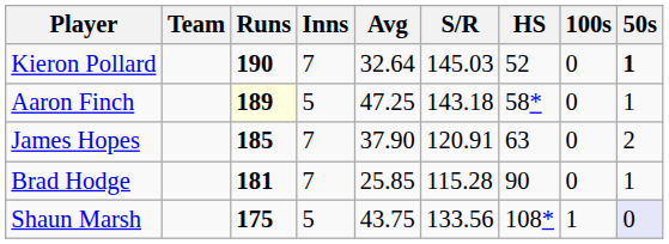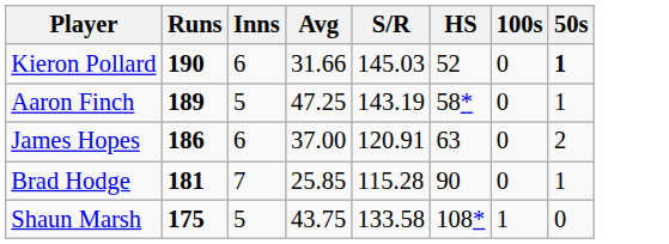 <table class="wikitable">
 <tr>
 <th>Player</th>
-<th>Team</th>
 <th>Runs</th>
 <th>Inns</th>
 <th>Avg</th>
 <th>S/R</th>
 <th>HS</th>
 <th>100s</th>
 <th>50s</th>
 </tr>
 <tr>
 <td><a href='#'>Kieron Pollard</a></td>
-<td></td>
 <td><strong>190</strong></td>
-<td>7</td>
-<td>32.64</td>
+<td>6</td>
+<td>31.66</td>
 <td>145.03</td>
 <td>52</td>
 <td>0</td>
 <td><strong>1</strong></td>
 </tr>
 <tr>
 <td><a href='#'>Aaron Finch</a></td>
-<td></td>
-<td style="background: lightyellow;"><strong>189</strong></td>
+<td><strong>189</strong></td>
 <td>5</td>
 <td>47.25</td>
-<td>143.18</td>
+<td>143.19</td>
 <td>58<a href='#'>*</a></td>
 <td>0</td>
 <td>1</td>
 </tr>
 <tr>
 <td><a href='#'>James Hopes</a></td>
-<td></td>
-<td><strong>185</strong></td>
-<td>7</td>
-<td>37.90</td>
+<td><strong>186</strong></td>
+<td>6</td>
+<td>37.00</td>
 <td>120.91</td>
 <td>63</td>
 <td>0</td>
 <td>2</td>
 </tr>
 <tr>
 <td><a href='#'>Brad Hodge</a></td>
-<td></td>
 <td><strong>181</strong></td>
 <td>7</td>
 <td>25.85</td>
 <td>115.28</td>
 <td>90</td>
 <td>0</td>
 <td>1</td>
 </tr>
 <tr>
 <td><a href='#'>Shaun Marsh</a></td>
-<td></td>
 <td><strong>175</strong></td>
 <td>5</td>
 <td>43.75</td>
-<td>133.56</td>
+<td>133.58</td>
 <td>108<a href='#'>*</a></td>
 <td>1</td>
-<td style="background: lavender;">0</td>
+<td>0</td>
 </tr>
 </table>
